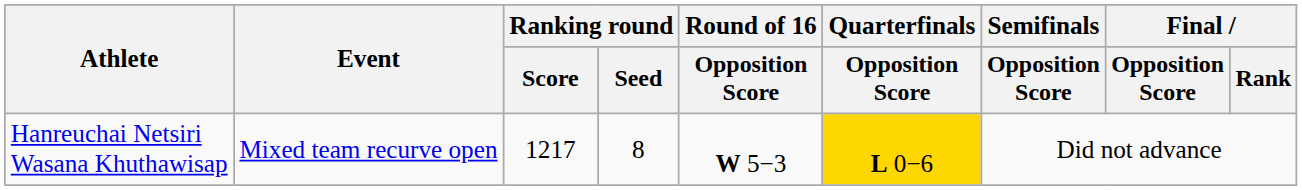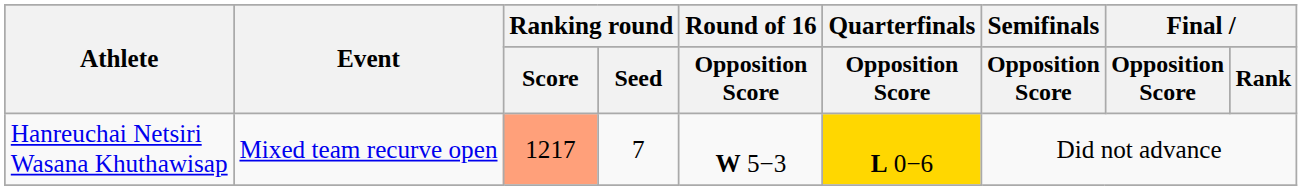 <table class="wikitable" style="font-size:90%">
 <tr>
 <th rowspan=2>Athlete</th>
 <th rowspan=2>Event</th>
 <th colspan="2">Ranking round</th>
 <th>Round of 16</th>
 <th>Quarterfinals</th>
 <th>Semifinals</th>
 <th colspan="2">Final / </th>
 </tr>
 <tr style="font-size:95%">
 <th>Score</th>
 <th>Seed</th>
 <th>Opposition<br>Score</th>
 <th>Opposition<br>Score</th>
 <th>Opposition<br>Score</th>
 <th>Opposition<br>Score</th>
 <th>Rank</th>
 </tr>
 <tr align=center>
 <td align=left><a href='#'>Hanreuchai Netsiri</a> <br> <a href='#'>Wasana Khuthawisap</a></td>
 <td align=left><a href='#'>Mixed team recurve open</a></td>
-<td>1217</td>
-<td>8</td>
+<td style="background: lightsalmon;">1217</td>
+<td>7</td>
 <td><br><strong>W</strong> 5−3</td>
 <td style="background: gold;"><br><strong>L</strong> 0−6</td>
 <td colspan=3>Did not advance</td>
 </tr>
 </table>
